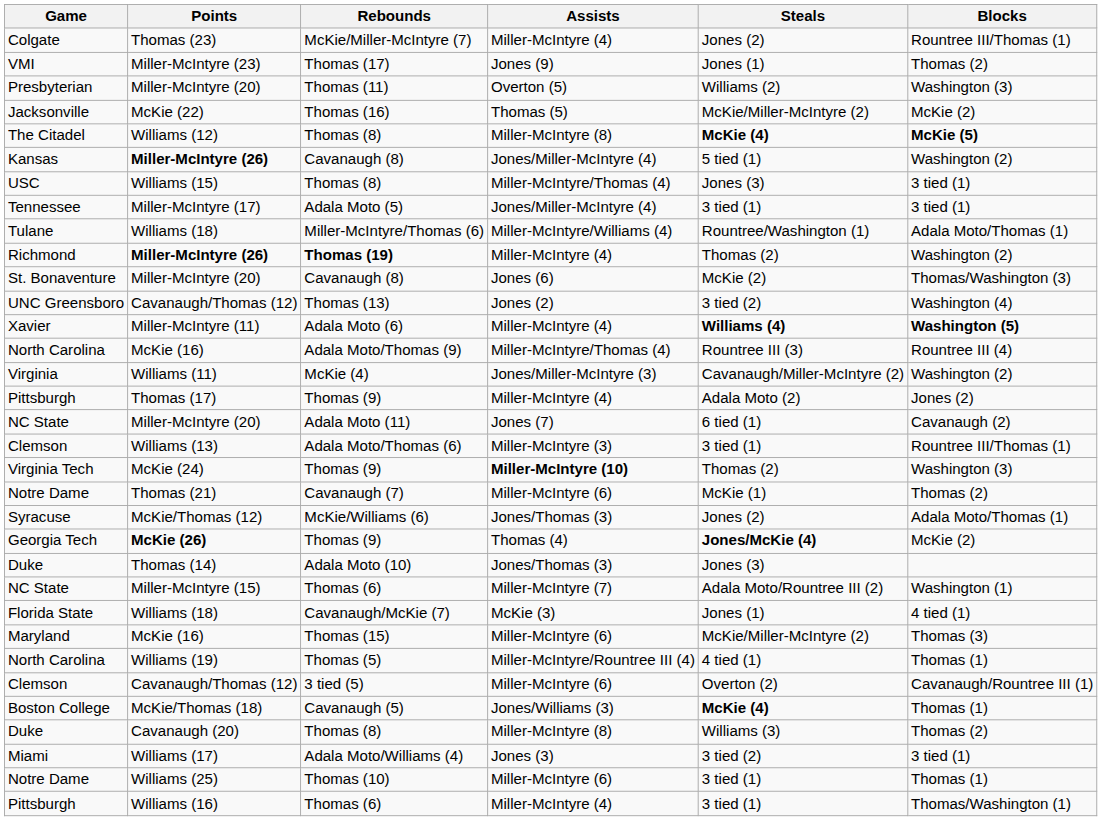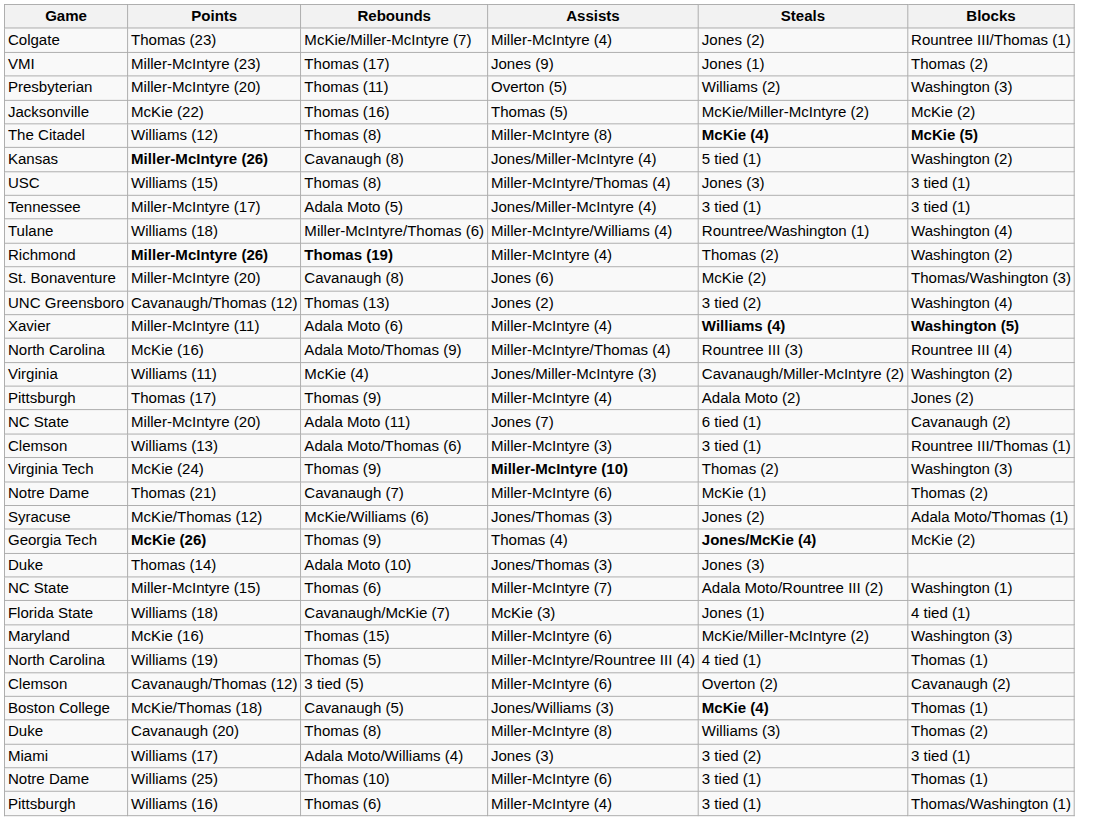 <table class="wikitable">
 <tr>
 <th>Game</th>
 <th>Points</th>
 <th>Rebounds</th>
 <th>Assists</th>
 <th>Steals</th>
 <th>Blocks</th>
 </tr>
 <tr>
 <td>Colgate</td>
 <td>Thomas (23)</td>
 <td>McKie/Miller-McIntyre (7)</td>
 <td>Miller-McIntyre (4)</td>
 <td>Jones (2)</td>
 <td>Rountree III/Thomas (1)</td>
 </tr>
 <tr>
 <td>VMI</td>
 <td>Miller-McIntyre (23)</td>
 <td>Thomas (17)</td>
 <td>Jones (9)</td>
 <td>Jones (1)</td>
 <td>Thomas (2)</td>
 </tr>
 <tr>
 <td>Presbyterian</td>
 <td>Miller-McIntyre (20)</td>
 <td>Thomas (11)</td>
 <td>Overton (5)</td>
 <td>Williams (2)</td>
 <td>Washington (3)</td>
 </tr>
 <tr>
 <td>Jacksonville</td>
 <td>McKie (22)</td>
 <td>Thomas (16)</td>
 <td>Thomas (5)</td>
 <td>McKie/Miller-McIntyre (2)</td>
 <td>McKie (2)</td>
 </tr>
 <tr>
 <td>The Citadel</td>
 <td>Williams (12)</td>
 <td>Thomas (8)</td>
 <td>Miller-McIntyre (8)</td>
 <td><strong>McKie (4)</strong></td>
 <td><strong>McKie (5)</strong></td>
 </tr>
 <tr>
 <td>Kansas</td>
 <td><strong>Miller-McIntyre (26)</strong></td>
 <td>Cavanaugh (8)</td>
 <td>Jones/Miller-McIntyre (4)</td>
 <td>5 tied (1)</td>
 <td>Washington (2)</td>
 </tr>
 <tr>
 <td>USC</td>
 <td>Williams (15)</td>
 <td>Thomas (8)</td>
 <td>Miller-McIntyre/Thomas (4)</td>
 <td>Jones (3)</td>
 <td>3 tied (1)</td>
 </tr>
 <tr>
 <td>Tennessee</td>
 <td>Miller-McIntyre (17)</td>
 <td>Adala Moto (5)</td>
 <td>Jones/Miller-McIntyre (4)</td>
 <td>3 tied (1)</td>
 <td>3 tied (1)</td>
 </tr>
 <tr>
 <td>Tulane</td>
 <td>Williams (18)</td>
 <td>Miller-McIntyre/Thomas (6)</td>
 <td>Miller-McIntyre/Williams (4)</td>
 <td>Rountree/Washington (1)</td>
-<td>Adala Moto/Thomas (1)</td>
+<td>Washington (4)</td>
 </tr>
 <tr>
 <td>Richmond</td>
 <td><strong>Miller-McIntyre (26)</strong></td>
 <td><strong>Thomas (19)</strong></td>
 <td>Miller-McIntyre (4)</td>
 <td>Thomas (2)</td>
 <td>Washington (2)</td>
 </tr>
 <tr>
 <td>St. Bonaventure</td>
 <td>Miller-McIntyre (20)</td>
 <td>Cavanaugh (8)</td>
 <td>Jones (6)</td>
 <td>McKie (2)</td>
 <td>Thomas/Washington (3)</td>
 </tr>
 <tr>
 <td>UNC Greensboro</td>
 <td>Cavanaugh/Thomas (12)</td>
 <td>Thomas (13)</td>
 <td>Jones (2)</td>
 <td>3 tied (2)</td>
 <td>Washington (4)</td>
 </tr>
 <tr>
 <td>Xavier</td>
 <td>Miller-McIntyre (11)</td>
 <td>Adala Moto (6)</td>
 <td>Miller-McIntyre (4)</td>
 <td><strong>Williams (4)</strong></td>
 <td><strong>Washington (5)</strong></td>
 </tr>
 <tr>
 <td>North Carolina</td>
 <td>McKie (16)</td>
 <td>Adala Moto/Thomas (9)</td>
 <td>Miller-McIntyre/Thomas (4)</td>
 <td>Rountree III (3)</td>
 <td>Rountree III (4)</td>
 </tr>
 <tr>
 <td>Virginia</td>
 <td>Williams (11)</td>
 <td>McKie (4)</td>
 <td>Jones/Miller-McIntyre (3)</td>
 <td>Cavanaugh/Miller-McIntyre (2)</td>
 <td>Washington (2)</td>
 </tr>
 <tr>
 <td>Pittsburgh</td>
 <td>Thomas (17)</td>
 <td>Thomas (9)</td>
 <td>Miller-McIntyre (4)</td>
 <td>Adala Moto (2)</td>
 <td>Jones (2)</td>
 </tr>
 <tr>
 <td>NC State</td>
 <td>Miller-McIntyre (20)</td>
 <td>Adala Moto (11)</td>
 <td>Jones (7)</td>
 <td>6 tied (1)</td>
 <td>Cavanaugh (2)</td>
 </tr>
 <tr>
 <td>Clemson</td>
 <td>Williams (13)</td>
 <td>Adala Moto/Thomas (6)</td>
 <td>Miller-McIntyre (3)</td>
 <td>3 tied (1)</td>
 <td>Rountree III/Thomas (1)</td>
 </tr>
 <tr>
 <td>Virginia Tech</td>
 <td>McKie (24)</td>
 <td>Thomas (9)</td>
 <td><strong>Miller-McIntyre (10)</strong></td>
 <td>Thomas (2)</td>
 <td>Washington (3)</td>
 </tr>
 <tr>
 <td>Notre Dame</td>
 <td>Thomas (21)</td>
 <td>Cavanaugh (7)</td>
 <td>Miller-McIntyre (6)</td>
 <td>McKie (1)</td>
 <td>Thomas (2)</td>
 </tr>
 <tr>
 <td>Syracuse</td>
 <td>McKie/Thomas (12)</td>
 <td>McKie/Williams (6)</td>
 <td>Jones/Thomas (3)</td>
 <td>Jones (2)</td>
 <td>Adala Moto/Thomas (1)</td>
 </tr>
 <tr>
 <td>Georgia Tech</td>
 <td><strong>McKie (26)</strong></td>
 <td>Thomas (9)</td>
 <td>Thomas (4)</td>
 <td><strong>Jones/McKie (4)</strong></td>
 <td>McKie (2)</td>
 </tr>
 <tr>
 <td>Duke</td>
 <td>Thomas (14)</td>
 <td>Adala Moto (10)</td>
 <td>Jones/Thomas (3)</td>
 <td>Jones (3)</td>
 <td></td>
 </tr>
 <tr>
 <td>NC State</td>
 <td>Miller-McIntyre (15)</td>
 <td>Thomas (6)</td>
 <td>Miller-McIntyre (7)</td>
 <td>Adala Moto/Rountree III (2)</td>
 <td>Washington (1)</td>
 </tr>
 <tr>
 <td>Florida State</td>
 <td>Williams (18)</td>
 <td>Cavanaugh/McKie (7)</td>
 <td>McKie (3)</td>
 <td>Jones (1)</td>
 <td>4 tied (1)</td>
 </tr>
 <tr>
 <td>Maryland</td>
 <td>McKie (16)</td>
 <td>Thomas (15)</td>
 <td>Miller-McIntyre (6)</td>
 <td>McKie/Miller-McIntyre (2)</td>
-<td>Thomas (3)</td>
+<td>Washington (3)</td>
 </tr>
 <tr>
 <td>North Carolina</td>
 <td>Williams (19)</td>
 <td>Thomas (5)</td>
 <td>Miller-McIntyre/Rountree III (4)</td>
 <td>4 tied (1)</td>
 <td>Thomas (1)</td>
 </tr>
 <tr>
 <td>Clemson</td>
 <td>Cavanaugh/Thomas (12)</td>
 <td>3 tied (5)</td>
 <td>Miller-McIntyre (6)</td>
 <td>Overton (2)</td>
-<td>Cavanaugh/Rountree III (1)</td>
+<td>Cavanaugh (2)</td>
 </tr>
 <tr>
 <td>Boston College</td>
 <td>McKie/Thomas (18)</td>
 <td>Cavanaugh (5)</td>
 <td>Jones/Williams (3)</td>
 <td><strong>McKie (4)</strong></td>
 <td>Thomas (1)</td>
 </tr>
 <tr>
 <td>Duke</td>
 <td>Cavanaugh (20)</td>
 <td>Thomas (8)</td>
 <td>Miller-McIntyre (8)</td>
 <td>Williams (3)</td>
 <td>Thomas (2)</td>
 </tr>
 <tr>
 <td>Miami</td>
 <td>Williams (17)</td>
 <td>Adala Moto/Williams (4)</td>
 <td>Jones (3)</td>
 <td>3 tied (2)</td>
 <td>3 tied (1)</td>
 </tr>
 <tr>
 <td>Notre Dame</td>
 <td>Williams (25)</td>
 <td>Thomas (10)</td>
 <td>Miller-McIntyre (6)</td>
 <td>3 tied (1)</td>
 <td>Thomas (1)</td>
 </tr>
 <tr>
 <td>Pittsburgh</td>
 <td>Williams (16)</td>
 <td>Thomas (6)</td>
 <td>Miller-McIntyre (4)</td>
 <td>3 tied (1)</td>
 <td>Thomas/Washington (1)</td>
 </tr>
 </table>
